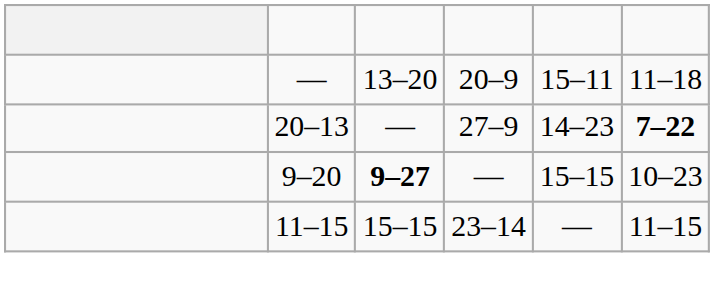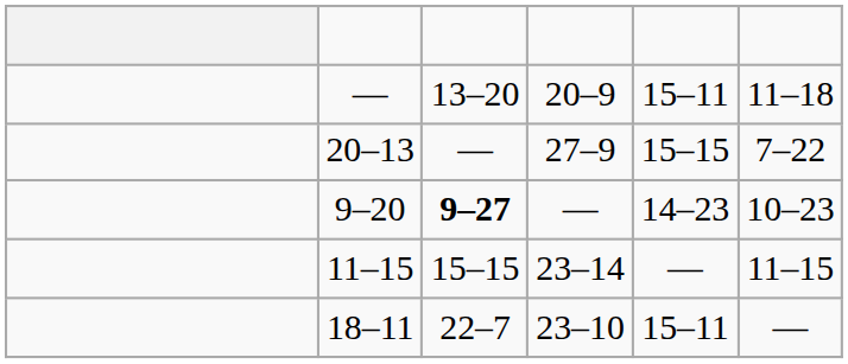 <table class="wikitable" style="text-align:center; font-size:90%;">
 <tr>
 <th width=120> </th>
 <td><strong></strong></td>
 <td><strong></strong></td>
 <td><strong></strong></td>
 <td><strong></strong></td>
 <td><strong></strong></td>
 </tr>
 <tr>
 <td style="text-align:left;"></td>
 <td>—</td>
 <td>13–20</td>
 <td>20–9</td>
 <td>15–11</td>
 <td>11–18</td>
 </tr>
 <tr>
 <td style="text-align:left;"></td>
 <td>20–13</td>
 <td>—</td>
 <td>27–9</td>
-<td>14–23</td>
-<td><strong>7–22</strong></td>
+<td>15–15</td>
+<td>7–22</td>
 </tr>
 <tr>
 <td style="text-align:left;"></td>
 <td>9–20</td>
 <td><strong>9–27</strong></td>
 <td>—</td>
-<td>15–15</td>
+<td>14–23</td>
 <td>10–23</td>
 </tr>
 <tr>
 <td style="text-align:left;"></td>
 <td>11–15</td>
 <td>15–15</td>
 <td>23–14</td>
 <td>—</td>
 <td>11–15</td>
 </tr>
+<tr>
+<td style="text-align:left;"></td>
+<td>18–11</td>
+<td>22–7</td>
+<td>23–10</td>
+<td>15–11</td>
+<td>—</td>
+</tr>
 </table>
